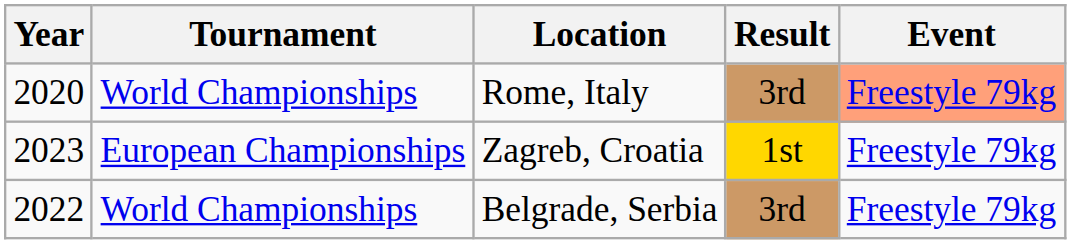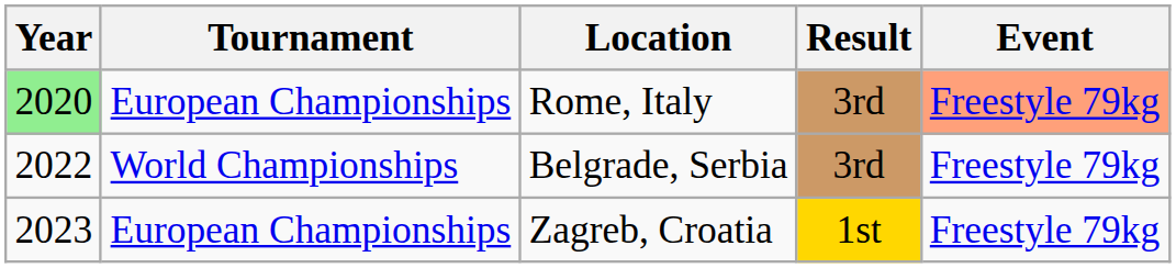 <table class="wikitable" style="font-size:95%;">
 <tr>
 <th>Year</th>
 <th>Tournament</th>
 <th>Location</th>
 <th>Result</th>
 <th>Event</th>
 </tr>
 <tr>
-<td>2020</td>
-<td><a href='#'>World Championships</a></td>
+<td style="background: lightgreen;">2020</td>
+<td><a href='#'>European Championships</a></td>
 <td>Rome, Italy</td>
 <td align="center" bgcolor="cc9966">3rd</td>
 <td style="background: lightsalmon;"><a href='#'>Freestyle 79kg</a></td>
+</tr>
+<tr>
+<td>2022</td>
+<td><a href='#'>World Championships</a></td>
+<td>Belgrade, Serbia</td>
+<td align="center" bgcolor="cc9966">3rd</td>
+<td><a href='#'>Freestyle 79kg</a></td>
 </tr>
 <tr>
 <td>2023</td>
 <td><a href='#'>European Championships</a></td>
 <td>Zagreb, Croatia</td>
 <td align="center" bgcolor="gold">1st</td>
 <td><a href='#'>Freestyle 79kg</a></td>
 </tr>
-<tr>
-<td>2022</td>
-<td><a href='#'>World Championships</a></td>
-<td>Belgrade, Serbia</td>
-<td align="center" bgcolor="cc9966">3rd</td>
-<td><a href='#'>Freestyle 79kg</a></td>
-</tr>
 </table>
